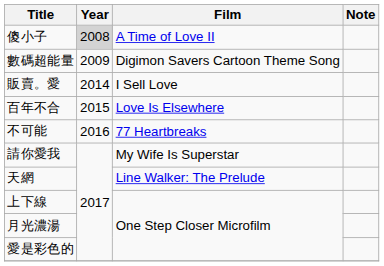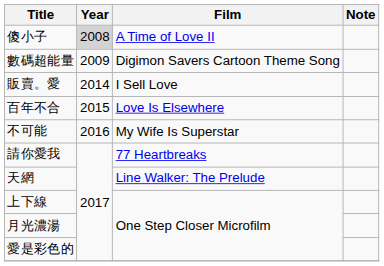 <table class="wikitable plainrowheaders">
 <tr>
 <th scope="col">Title</th>
 <th scope="col">Year</th>
 <th scope="col">Film</th>
 <th scope= "col">Note</th>
 </tr>
 <tr>
 <td>傻小子</td>
 <td style="background: lightgrey;">2008</td>
 <td><a href='#'>A Time of Love II</a></td>
 <td></td>
 </tr>
 <tr>
 <td>數碼超能量</td>
 <td>2009</td>
 <td>Digimon Savers Cartoon Theme Song</td>
 <td></td>
 </tr>
 <tr>
 <td>販賣。愛</td>
 <td>2014</td>
 <td>I Sell Love</td>
 <td></td>
 </tr>
 <tr>
 <td>百年不合</td>
 <td>2015</td>
 <td><a href='#'>Love Is Elsewhere</a></td>
 <td></td>
 </tr>
 <tr>
 <td>不可能</td>
 <td>2016</td>
-<td><a href='#'>77 Heartbreaks</a></td>
+<td>My Wife Is Superstar</td>
 <td></td>
 </tr>
 <tr>
 <td>請你愛我</td>
 <td rowspan="5">2017</td>
-<td>My Wife Is Superstar</td>
+<td><a href='#'>77 Heartbreaks</a></td>
 <td></td>
 </tr>
 <tr>
 <td>天網</td>
 <td><a href='#'>Line Walker: The Prelude</a></td>
 <td></td>
 </tr>
 <tr>
 <td>上下線</td>
 <td rowspan="3">One Step Closer Microfilm</td>
 <td></td>
 </tr>
 <tr>
 <td>月光濃湯</td>
 <td></td>
 </tr>
 <tr>
 <td>愛是彩色的</td>
 <td></td>
 </tr>
 <tr>
 </tr>
 </table>
